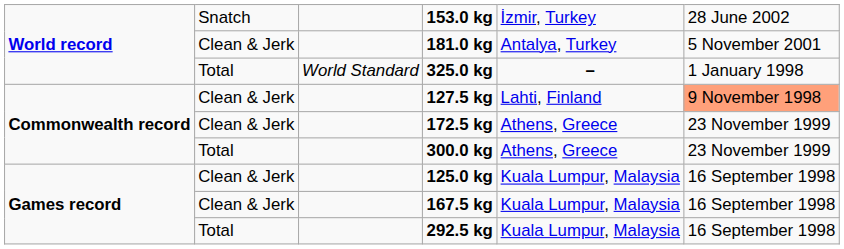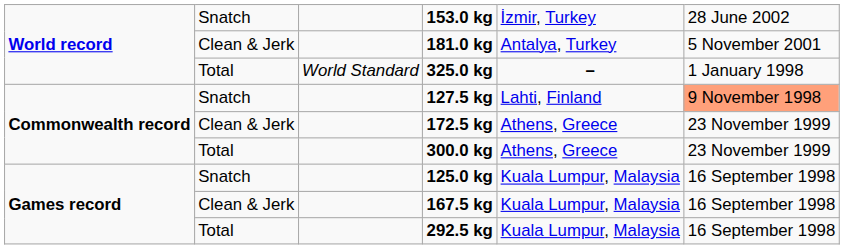 <table class="wikitable">
 <tr>
 <td rowspan=3><strong><a href='#'>World record</a></strong></td>
 <td>Snatch</td>
 <td></td>
 <td><strong>153.0 kg</strong></td>
 <td><a href='#'>İzmir</a>, <a href='#'>Turkey</a></td>
 <td>28 June 2002</td>
 </tr>
 <tr>
 <td>Clean & Jerk</td>
 <td></td>
 <td><strong>181.0 kg</strong></td>
 <td><a href='#'>Antalya</a>, <a href='#'>Turkey</a></td>
 <td>5 November 2001</td>
 </tr>
 <tr>
 <td>Total</td>
 <td align=center><em>World Standard</em></td>
 <td><strong>325.0 kg</strong></td>
 <td align=center><strong>–</strong></td>
 <td>1 January 1998</td>
 </tr>
 <tr>
 <td rowspan=3><strong>Commonwealth record</strong></td>
-<td>Clean & Jerk</td>
+<td>Snatch</td>
 <td></td>
 <td><strong>127.5 kg</strong></td>
 <td><a href='#'>Lahti</a>, <a href='#'>Finland</a></td>
 <td style="background: lightsalmon;">9 November 1998</td>
 </tr>
 <tr>
 <td>Clean & Jerk</td>
 <td></td>
 <td><strong>172.5 kg</strong></td>
 <td><a href='#'>Athens</a>, <a href='#'>Greece</a></td>
 <td>23 November 1999</td>
 </tr>
 <tr>
 <td>Total</td>
 <td></td>
 <td><strong>300.0 kg</strong></td>
 <td><a href='#'>Athens</a>, <a href='#'>Greece</a></td>
 <td>23 November 1999</td>
 </tr>
 <tr>
 <td rowspan=3><strong>Games record</strong></td>
-<td>Clean & Jerk</td>
+<td>Snatch</td>
 <td></td>
 <td><strong>125.0 kg</strong></td>
 <td><a href='#'>Kuala Lumpur</a>, <a href='#'>Malaysia</a></td>
 <td>16 September 1998</td>
 </tr>
 <tr>
 <td>Clean & Jerk</td>
 <td></td>
 <td><strong>167.5 kg</strong></td>
 <td><a href='#'>Kuala Lumpur</a>, <a href='#'>Malaysia</a></td>
 <td>16 September 1998</td>
 </tr>
 <tr>
 <td>Total</td>
 <td></td>
 <td><strong>292.5 kg</strong></td>
 <td><a href='#'>Kuala Lumpur</a>, <a href='#'>Malaysia</a></td>
 <td>16 September 1998</td>
 </tr>
 </table>
